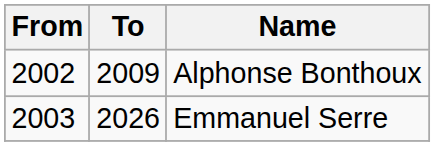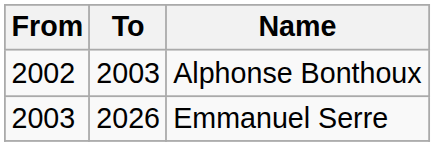 <table class="wikitable">
 <tr>
 <th>From</th>
 <th>To</th>
 <th>Name</th>
 </tr>
 <tr>
 <td>2002</td>
-<td>2009</td>
+<td>2003</td>
 <td>Alphonse Bonthoux</td>
 </tr>
 <tr>
 <td>2003</td>
 <td>2026</td>
 <td>Emmanuel Serre</td>
 </tr>
 </table>
